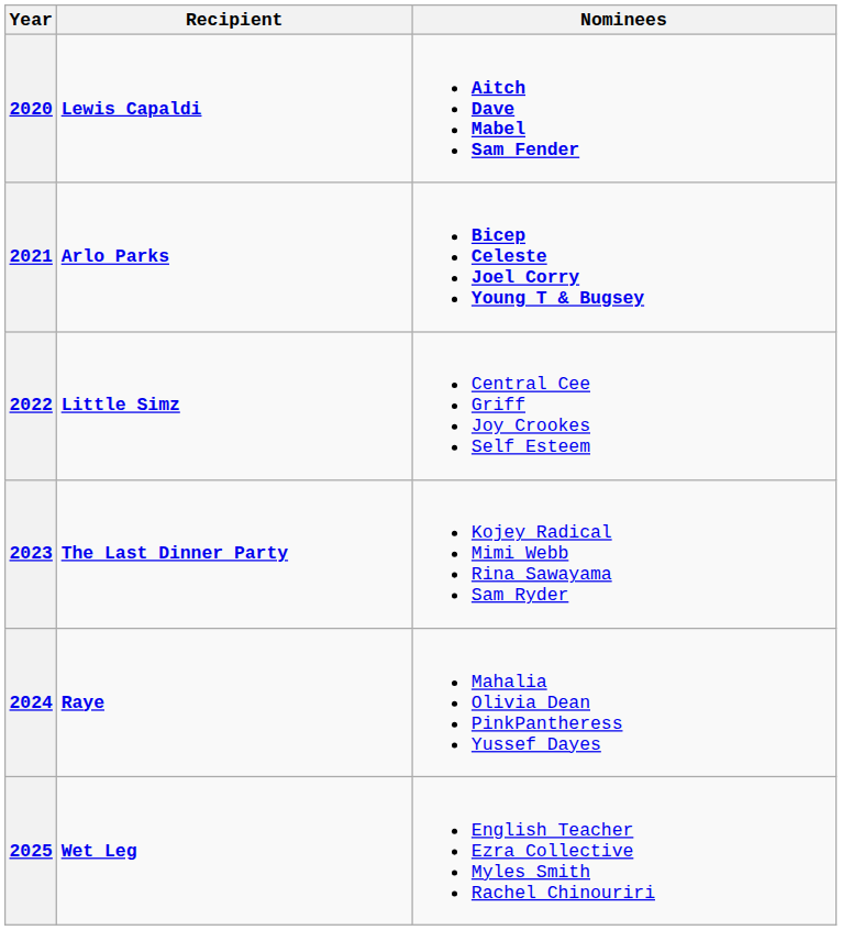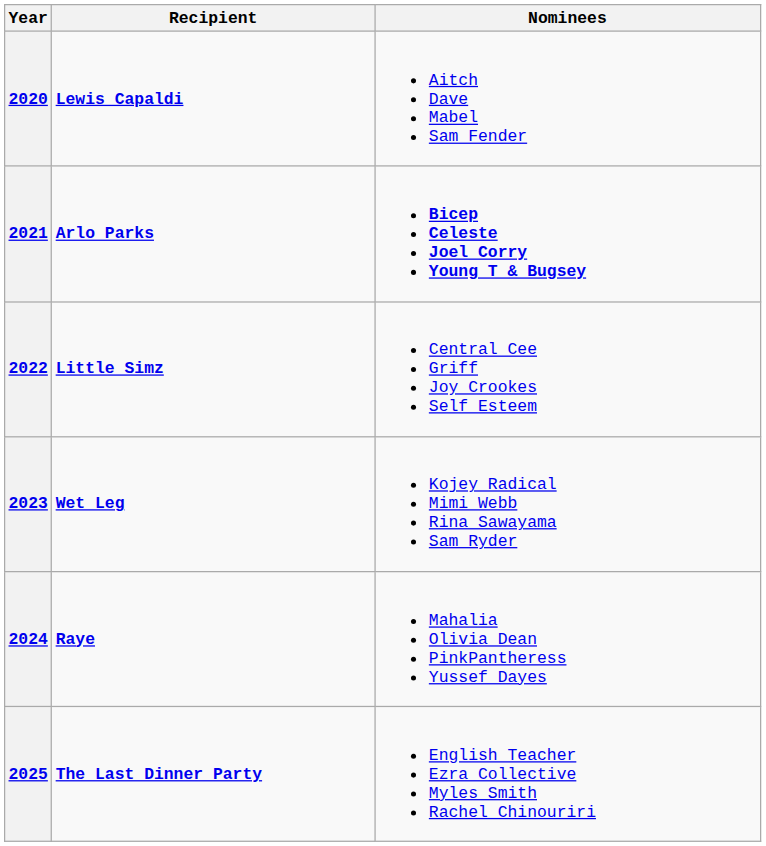 <table class="wikitable sortable">
 <tr>
 <th>Year</th>
 <th width=250px>Recipient</th>
 <th width=300px class=unsortable>Nominees</th>
 </tr>
 <tr>
 <th><a href='#'>2020</a></th>
 <td><strong><a href='#'>Lewis Capaldi</a></strong></td>
-<td><strong><br><ul><li><a href='#'>Aitch</a></li><li><a href='#'>Dave</a></li><li><a href='#'>Mabel</a></li><li><a href='#'>Sam Fender</a></li></ul></strong></td>
+<td><br><ul><li><a href='#'>Aitch</a></li><li><a href='#'>Dave</a></li><li><a href='#'>Mabel</a></li><li><a href='#'>Sam Fender</a></li></ul></td>
 </tr>
 <tr>
 <th><a href='#'>2021</a></th>
 <td><strong><a href='#'>Arlo Parks</a></strong></td>
 <td><strong><br><ul><li><a href='#'>Bicep</a></li><li><a href='#'>Celeste</a></li><li><a href='#'>Joel Corry</a></li><li><a href='#'>Young T & Bugsey</a></li></ul></strong></td>
 </tr>
 <tr>
 <th><a href='#'>2022</a></th>
 <td><strong><a href='#'>Little Simz</a></strong></td>
 <td><br><ul><li><a href='#'>Central Cee</a></li><li><a href='#'>Griff</a></li><li><a href='#'>Joy Crookes</a></li><li><a href='#'>Self Esteem</a></li></ul></td>
 </tr>
 <tr>
 <th><a href='#'>2023</a></th>
-<td><strong><a href='#'>The Last Dinner Party</a></strong></td>
+<td><strong><a href='#'>Wet Leg</a></strong></td>
 <td><br><ul><li><a href='#'>Kojey Radical</a></li><li><a href='#'>Mimi Webb</a></li><li><a href='#'>Rina Sawayama</a></li><li><a href='#'>Sam Ryder</a></li></ul></td>
 </tr>
 <tr>
 <th><a href='#'>2024</a></th>
 <td><strong><a href='#'>Raye</a></strong></td>
 <td><br><ul><li><a href='#'>Mahalia</a></li><li><a href='#'>Olivia Dean</a></li><li><a href='#'>PinkPantheress</a></li><li><a href='#'>Yussef Dayes</a></li></ul></td>
 </tr>
 <tr>
 <th><a href='#'>2025</a></th>
-<td><strong><a href='#'>Wet Leg</a></strong></td>
+<td><strong><a href='#'>The Last Dinner Party</a></strong></td>
 <td><br><ul><li><a href='#'>English Teacher</a></li><li><a href='#'>Ezra Collective</a></li><li><a href='#'>Myles Smith</a></li><li><a href='#'>Rachel Chinouriri</a></li></ul></td>
 </tr>
 </table>
